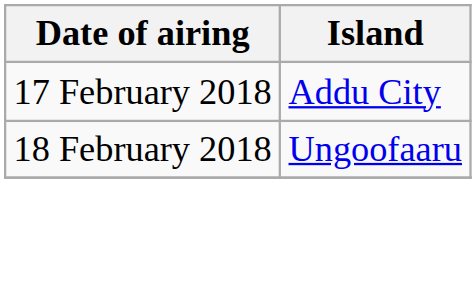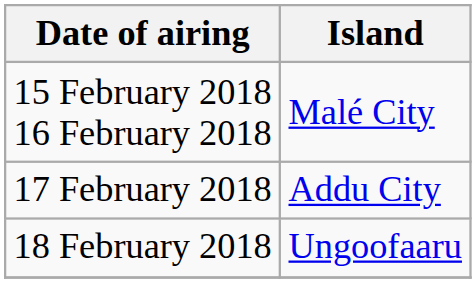 <table class="wikitable">
 <tr>
 <th>Date of airing</th>
 <th>Island</th>
+</tr>
+<tr>
+<td>15 February 2018<br>16 February 2018</td>
+<td><a href='#'>Malé City</a></td>
 </tr>
 <tr>
 <td>17 February 2018</td>
 <td><a href='#'>Addu City</a></td>
 </tr>
 <tr>
 <td>18 February 2018</td>
 <td><a href='#'>Ungoofaaru</a></td>
 </tr>
 <tr>
 </tr>
 </table>
